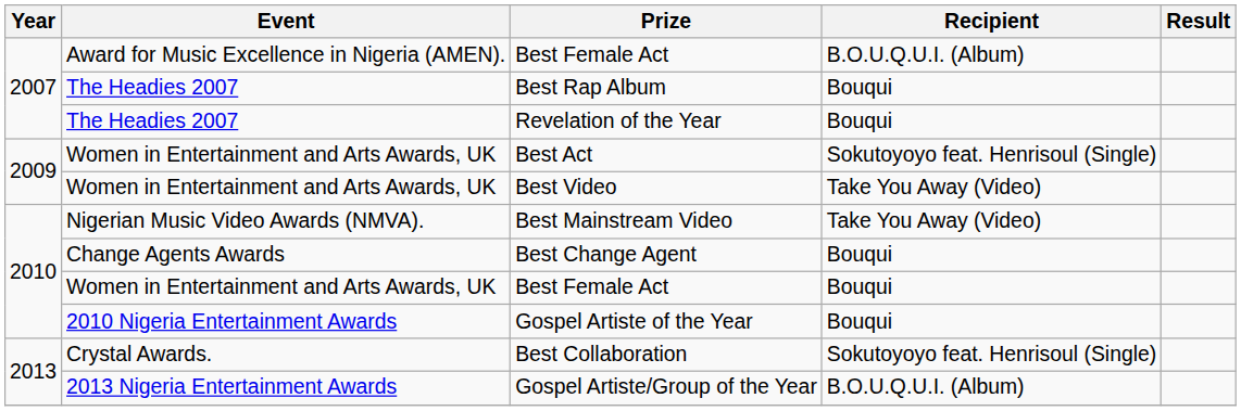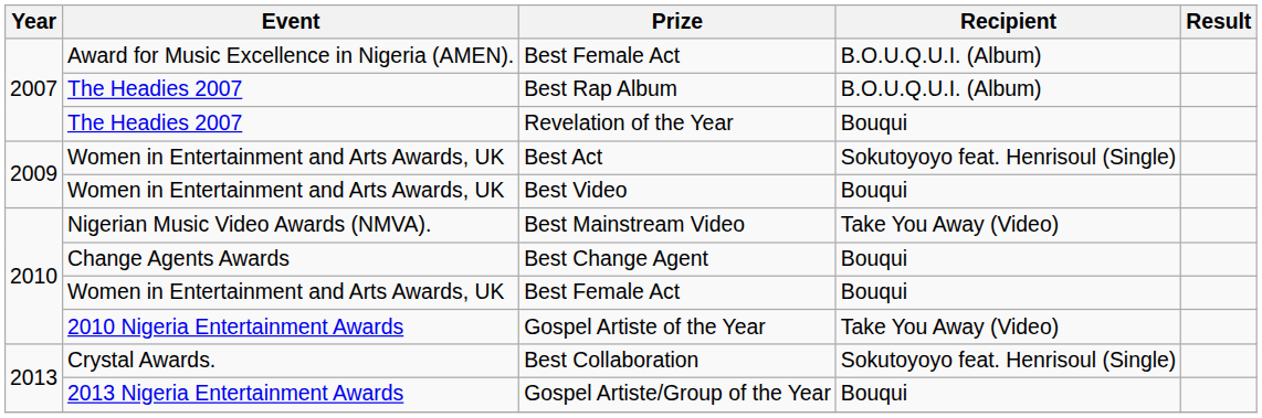 <table class="wikitable">
 <tr>
 <th>Year</th>
 <th>Event</th>
 <th>Prize</th>
 <th>Recipient</th>
 <th>Result</th>
 </tr>
 <tr>
 <td rowspan="3">2007</td>
 <td>Award for Music Excellence in Nigeria (AMEN).</td>
 <td>Best Female Act</td>
 <td>B.O.U.Q.U.I. (Album)</td>
 <td></td>
 </tr>
 <tr>
 <td><a href='#'>The Headies 2007</a></td>
 <td>Best Rap Album</td>
-<td>Bouqui</td>
+<td>B.O.U.Q.U.I. (Album)</td>
 <td></td>
 </tr>
 <tr>
 <td><a href='#'>The Headies 2007</a></td>
 <td>Revelation of the Year</td>
 <td>Bouqui</td>
 <td></td>
 </tr>
 <tr>
 <td rowspan="2">2009</td>
 <td>Women in Entertainment and Arts Awards, UK</td>
 <td>Best Act</td>
 <td>Sokutoyoyo feat. Henrisoul  (Single)</td>
 <td></td>
 </tr>
 <tr>
 <td>Women in Entertainment and Arts Awards, UK</td>
 <td>Best Video</td>
-<td>Take You Away (Video)</td>
+<td>Bouqui</td>
 <td></td>
 </tr>
 <tr>
 <td rowspan="4">2010</td>
 <td>Nigerian Music Video Awards (NMVA).</td>
 <td>Best Mainstream Video</td>
 <td>Take You Away (Video)</td>
 <td></td>
 </tr>
 <tr>
 <td>Change Agents Awards</td>
 <td>Best Change Agent</td>
 <td>Bouqui</td>
 <td></td>
 </tr>
 <tr>
 <td>Women in Entertainment and Arts Awards, UK</td>
 <td>Best Female Act</td>
 <td>Bouqui</td>
 <td></td>
 </tr>
 <tr>
 <td><a href='#'>2010 Nigeria Entertainment Awards</a></td>
 <td>Gospel Artiste of the Year</td>
-<td>Bouqui</td>
+<td>Take You Away (Video)</td>
 <td></td>
 </tr>
 <tr>
 <td rowspan="2">2013</td>
 <td>Crystal Awards.</td>
 <td>Best Collaboration</td>
 <td>Sokutoyoyo feat. Henrisoul  (Single)</td>
 <td></td>
 </tr>
 <tr>
 <td><a href='#'>2013 Nigeria Entertainment Awards</a></td>
 <td>Gospel Artiste/Group of the Year</td>
-<td>B.O.U.Q.U.I. (Album)</td>
+<td>Bouqui</td>
 <td></td>
 </tr>
 <tr>
 </tr>
 </table>
